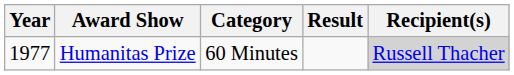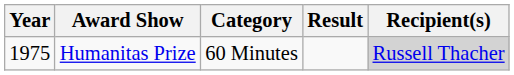 <table class="wikitable">
 <tr>
 <th>Year</th>
 <th>Award Show</th>
 <th>Category</th>
 <th>Result</th>
 <th>Recipient(s)</th>
 </tr>
 <tr>
-<td>1977</td>
+<td>1975</td>
 <td><a href='#'>Humanitas Prize</a></td>
 <td>60 Minutes</td>
 <td></td>
 <td style="background: lightgrey;"><a href='#'>Russell Thacher</a></td>
 </tr>
 </table>
